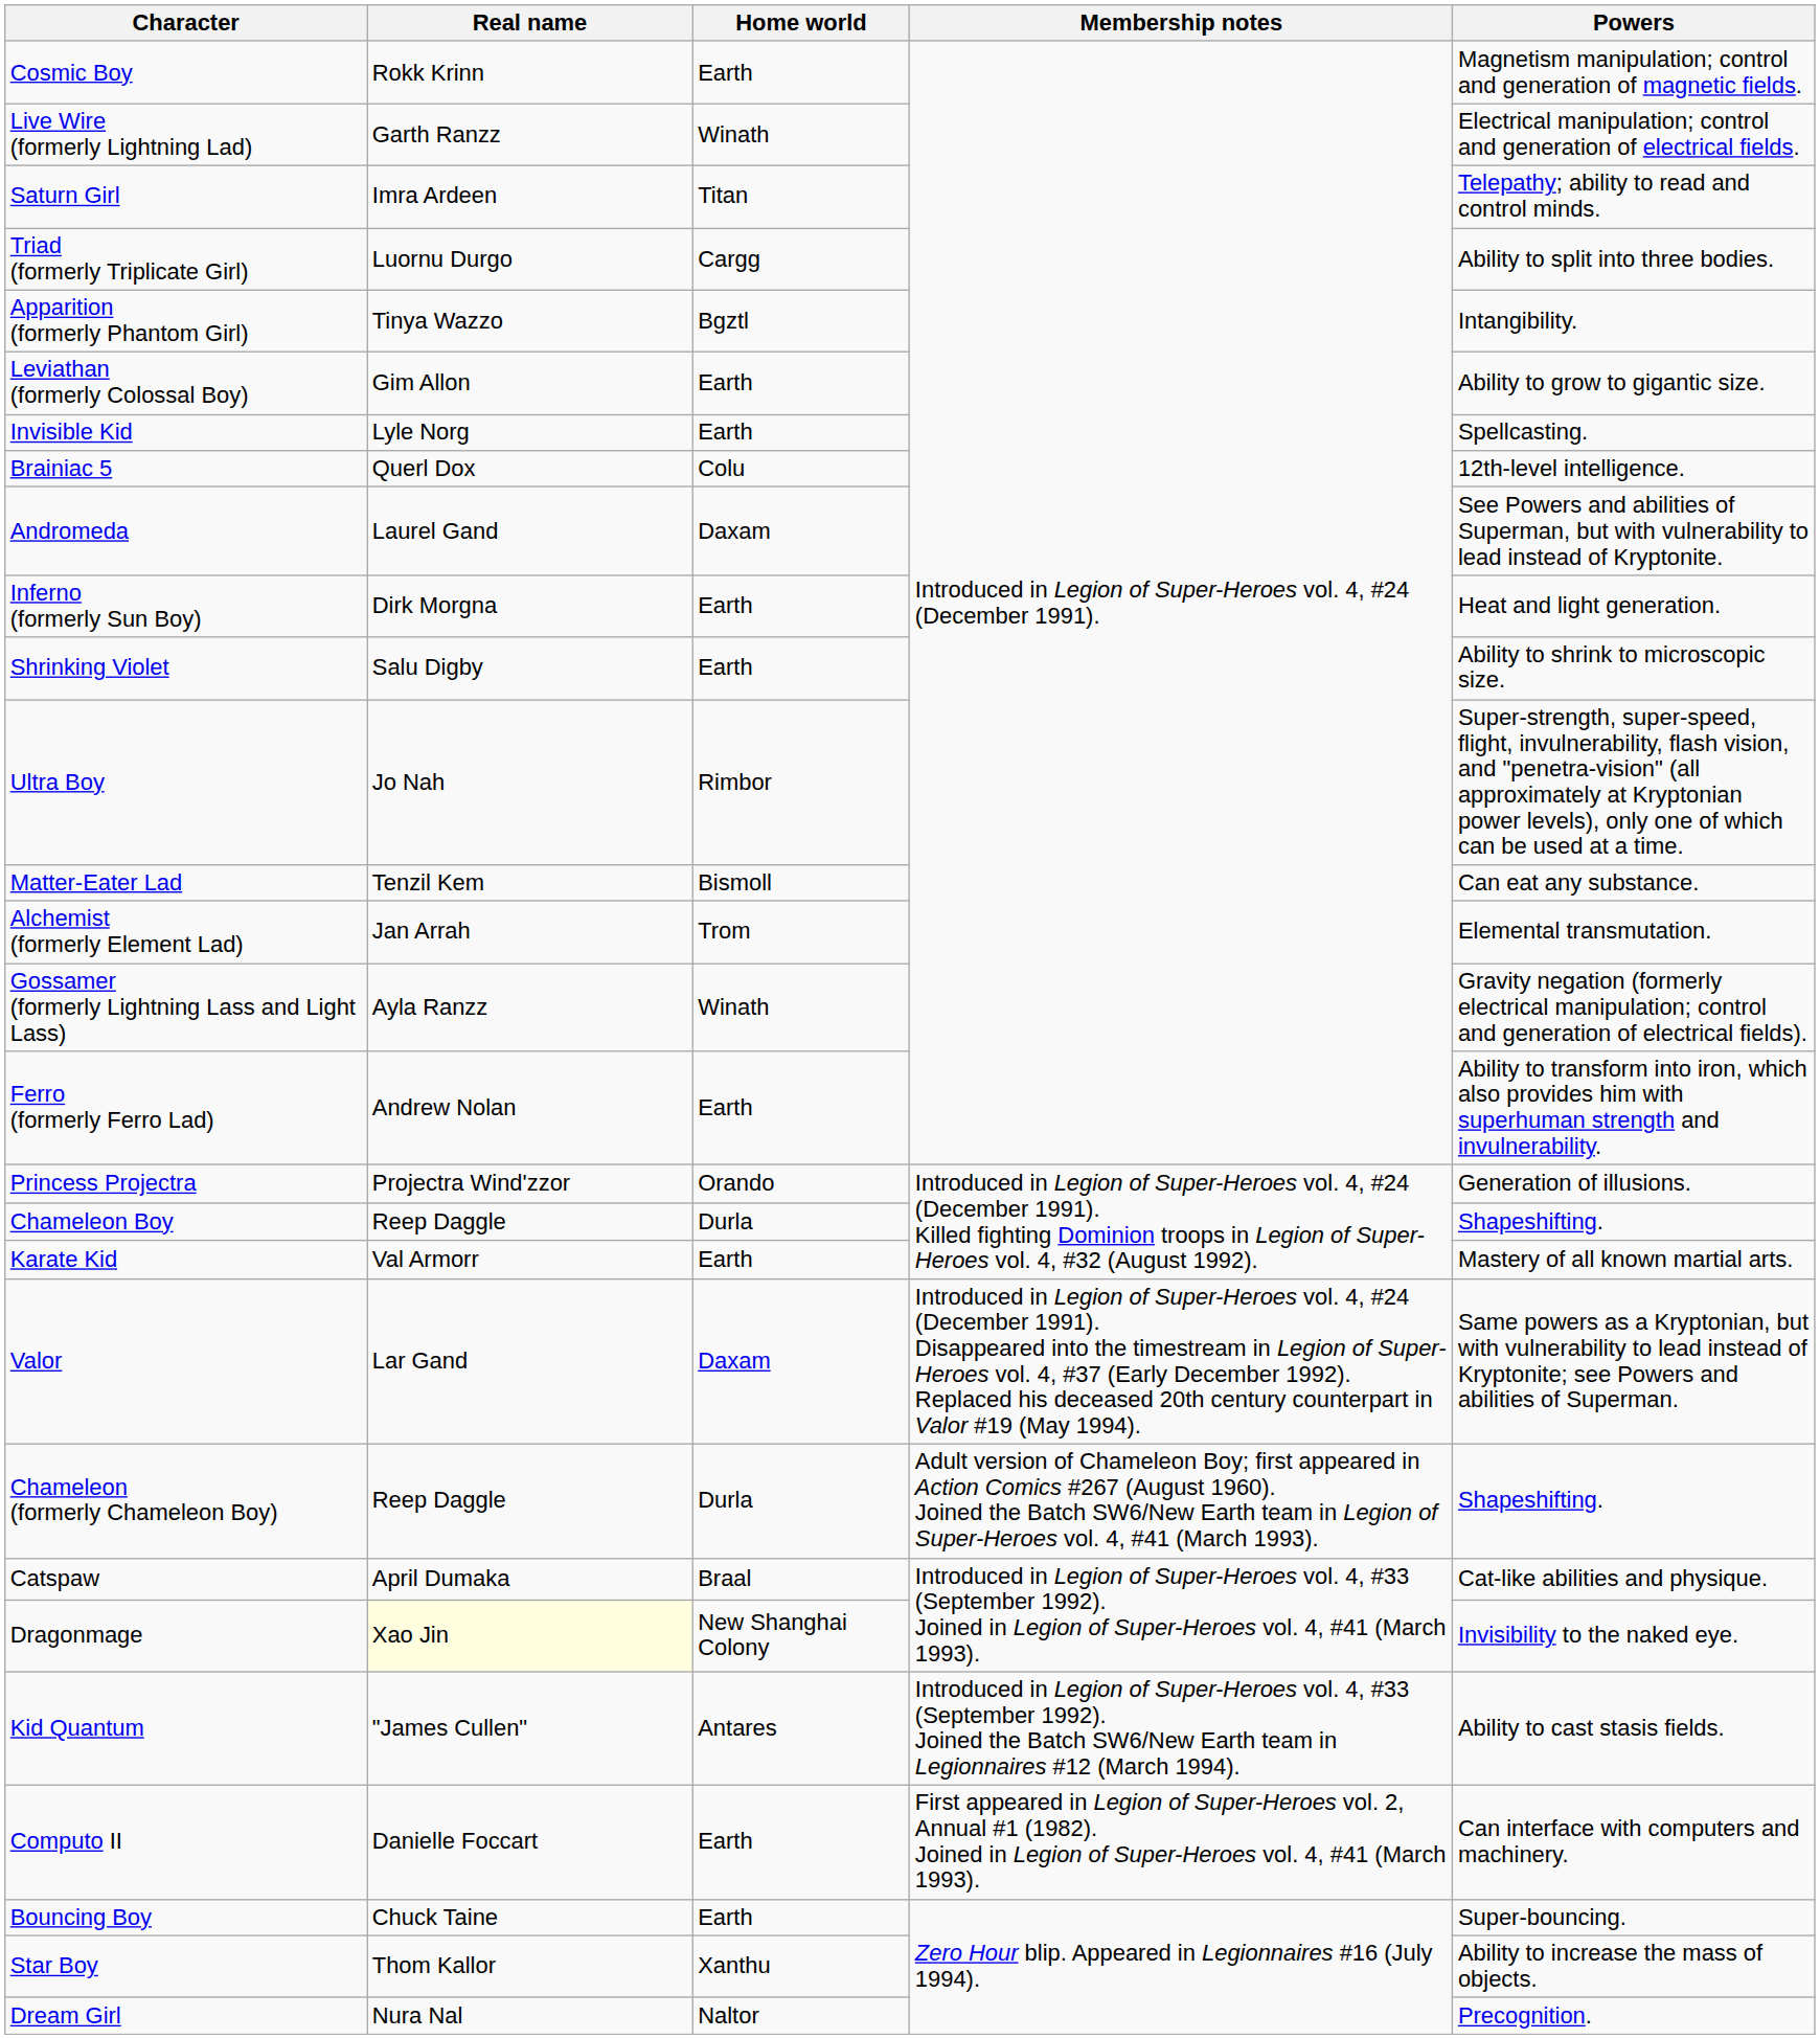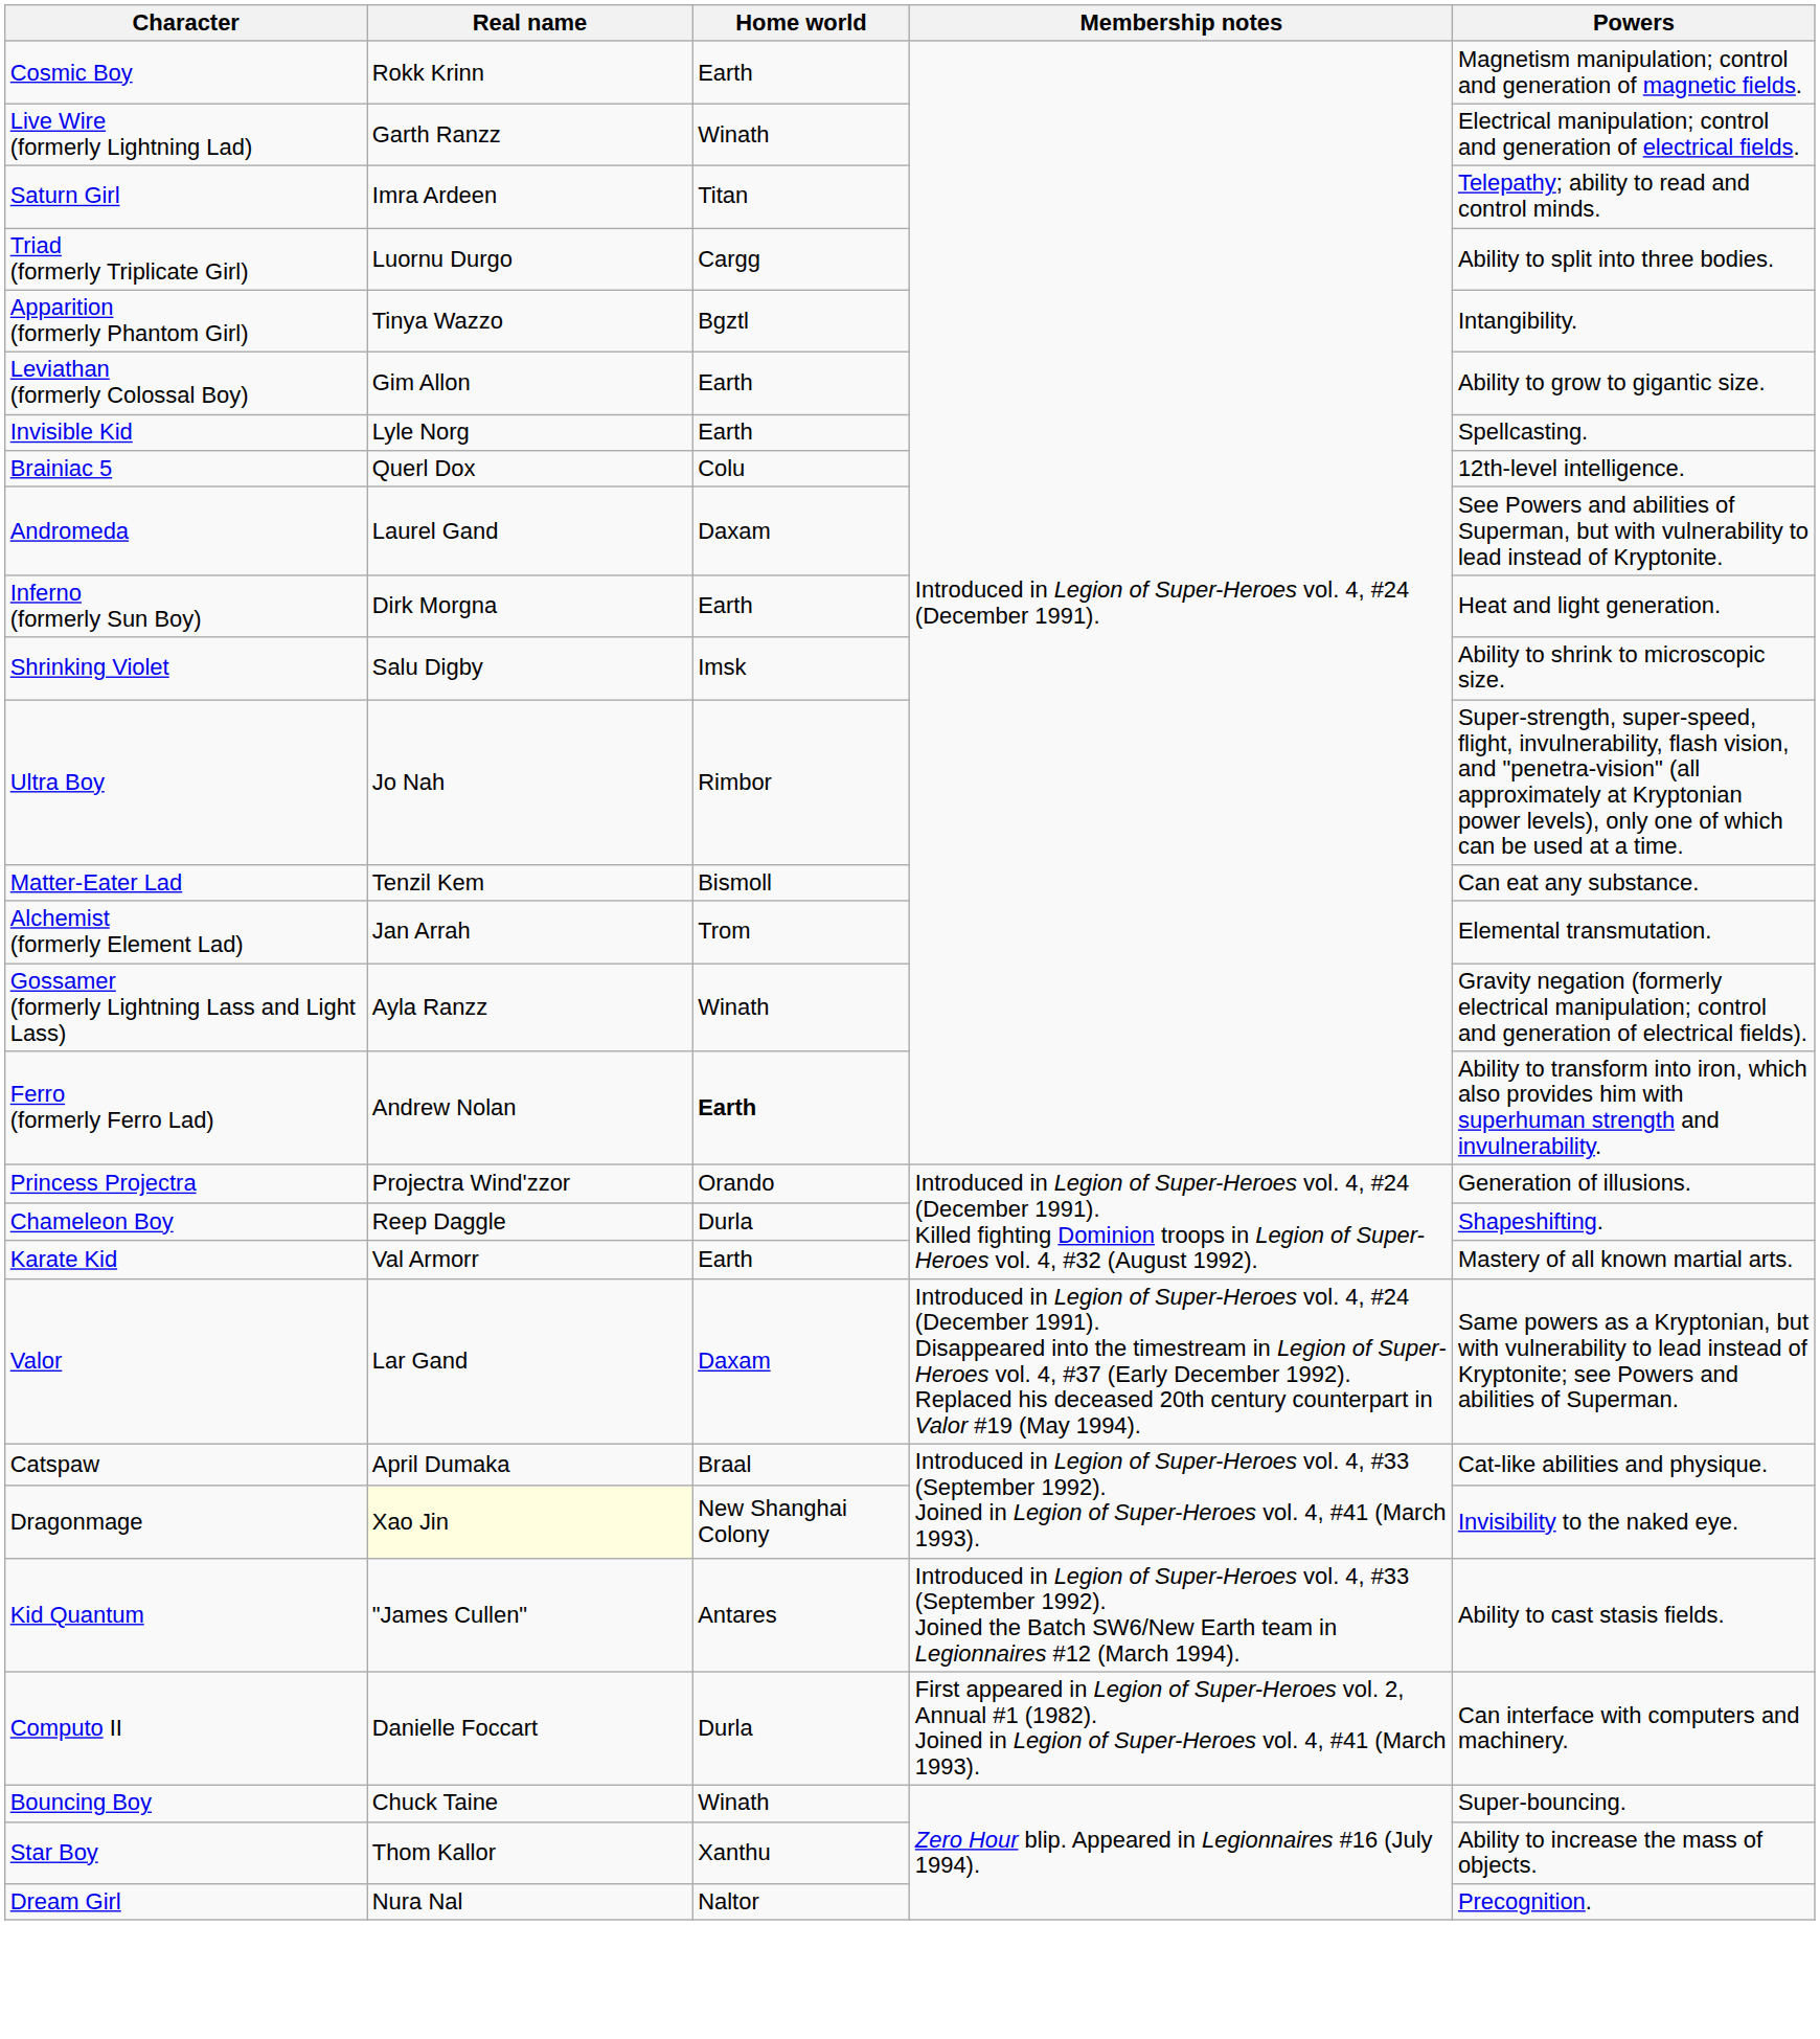 <table class="wikitable" width=100%>
 <tr>
 <th width=20%>Character</th>
 <th width=18%>Real name</th>
 <th width=12%>Home world</th>
 <th width=30%>Membership notes</th>
 <th width=20%>Powers</th>
 </tr>
 <tr>
 <td><a href='#'>Cosmic Boy</a></td>
 <td>Rokk Krinn</td>
 <td>Earth</td>
 <td rowspan=16>Introduced in <em>Legion of Super-Heroes</em> vol. 4, #24 (December 1991).</td>
 <td>Magnetism manipulation; control and generation of <a href='#'>magnetic fields</a>.</td>
 </tr>
 <tr>
 <td><a href='#'>Live Wire</a><br>(formerly Lightning Lad)</td>
 <td>Garth Ranzz</td>
 <td>Winath</td>
 <td>Electrical manipulation; control and generation of <a href='#'>electrical fields</a>.</td>
 </tr>
 <tr>
 <td><a href='#'>Saturn Girl</a></td>
 <td>Imra Ardeen</td>
 <td>Titan</td>
 <td><a href='#'>Telepathy</a>; ability to read and control minds.</td>
 </tr>
 <tr>
 <td><a href='#'>Triad</a><br>(formerly Triplicate Girl)</td>
 <td>Luornu Durgo</td>
 <td>Cargg</td>
 <td>Ability to split into three bodies.</td>
 </tr>
 <tr>
 <td><a href='#'>Apparition</a><br>(formerly Phantom Girl)</td>
 <td>Tinya Wazzo</td>
 <td>Bgztl</td>
 <td>Intangibility.</td>
 </tr>
 <tr>
 <td><a href='#'>Leviathan</a><br>(formerly Colossal Boy)</td>
 <td>Gim Allon</td>
 <td>Earth</td>
 <td>Ability to grow to gigantic size.</td>
 </tr>
 <tr>
 <td><a href='#'>Invisible Kid</a></td>
 <td>Lyle Norg</td>
 <td>Earth</td>
 <td>Spellcasting.</td>
 </tr>
 <tr>
 <td><a href='#'>Brainiac 5</a></td>
 <td>Querl Dox</td>
 <td>Colu</td>
 <td>12th-level intelligence.</td>
 </tr>
 <tr>
 <td><a href='#'>Andromeda</a></td>
 <td>Laurel Gand</td>
 <td>Daxam</td>
 <td>See Powers and abilities of Superman, but with vulnerability to lead instead of Kryptonite.</td>
 </tr>
 <tr>
 <td><a href='#'>Inferno</a><br>(formerly Sun Boy)</td>
 <td>Dirk Morgna</td>
 <td>Earth</td>
 <td>Heat and light generation.</td>
 </tr>
 <tr>
 <td><a href='#'>Shrinking Violet</a></td>
 <td>Salu Digby</td>
-<td>Earth</td>
+<td>Imsk</td>
 <td>Ability to shrink to microscopic size.</td>
 </tr>
 <tr>
 <td><a href='#'>Ultra Boy</a></td>
 <td>Jo Nah</td>
 <td>Rimbor</td>
 <td>Super-strength, super-speed, flight, invulnerability, flash vision, and "penetra-vision" (all approximately at Kryptonian power levels), only one of which can be used at a time.</td>
 </tr>
 <tr>
 <td><a href='#'>Matter-Eater Lad</a></td>
 <td>Tenzil Kem</td>
 <td>Bismoll</td>
 <td>Can eat any substance.</td>
 </tr>
 <tr>
 <td><a href='#'>Alchemist</a><br>(formerly Element Lad)</td>
 <td>Jan Arrah</td>
 <td>Trom</td>
 <td>Elemental transmutation.</td>
 </tr>
 <tr>
 <td><a href='#'>Gossamer</a><br>(formerly Lightning Lass and Light Lass)</td>
 <td>Ayla Ranzz</td>
 <td>Winath</td>
 <td>Gravity negation (formerly electrical manipulation; control and generation of electrical fields).</td>
 </tr>
 <tr>
 <td><a href='#'>Ferro</a><br>(formerly Ferro Lad)</td>
 <td>Andrew Nolan</td>
-<td>Earth</td>
+<td><strong>Earth</strong></td>
 <td>Ability to transform into iron, which also provides him with <a href='#'>superhuman strength</a> and <a href='#'>invulnerability</a>.</td>
 </tr>
 <tr>
 <td><a href='#'>Princess Projectra</a></td>
 <td>Projectra Wind'zzor</td>
 <td>Orando</td>
 <td rowspan=3>Introduced in <em>Legion of Super-Heroes</em> vol. 4, #24 (December 1991).<br>Killed fighting <a href='#'>Dominion</a> troops in <em>Legion of Super-Heroes</em> vol. 4, #32 (August 1992).</td>
 <td>Generation of illusions.</td>
 </tr>
 <tr>
 <td><a href='#'>Chameleon Boy</a></td>
 <td>Reep Daggle</td>
 <td>Durla</td>
 <td><a href='#'>Shapeshifting</a>.</td>
 </tr>
 <tr>
 <td><a href='#'>Karate Kid</a></td>
 <td>Val Armorr</td>
 <td>Earth</td>
 <td>Mastery of all known martial arts.</td>
 </tr>
 <tr>
 <td><a href='#'>Valor</a></td>
 <td>Lar Gand</td>
 <td><a href='#'>Daxam</a></td>
 <td>Introduced in <em>Legion of Super-Heroes</em> vol. 4, #24 (December 1991).<br>Disappeared into the timestream in <em>Legion of Super-Heroes</em> vol. 4, #37 (Early December 1992).<br>Replaced his deceased 20th century counterpart in <em>Valor</em> #19 (May 1994).</td>
 <td>Same powers as a Kryptonian, but with vulnerability to lead instead of Kryptonite; see Powers and abilities of Superman.</td>
 </tr>
 <tr>
-<td><a href='#'>Chameleon</a><br>(formerly Chameleon Boy)</td>
-<td>Reep Daggle</td>
-<td>Durla</td>
-<td>Adult version of Chameleon Boy; first appeared in <em>Action Comics</em> #267 (August 1960).<br>Joined the Batch SW6/New Earth team in <em>Legion of Super-Heroes</em> vol. 4, #41 (March 1993).</td>
-<td><a href='#'>Shapeshifting</a>.</td>
-</tr>
-<tr>
 <td>Catspaw</td>
 <td>April Dumaka</td>
 <td>Braal</td>
 <td rowspan=2>Introduced in <em>Legion of Super-Heroes</em> vol. 4, #33 (September 1992).<br>Joined in <em>Legion of Super-Heroes</em> vol. 4, #41 (March 1993).</td>
 <td>Cat-like abilities and physique.</td>
 </tr>
 <tr>
 <td>Dragonmage</td>
 <td style="background: lightyellow;">Xao Jin</td>
 <td>New Shanghai Colony</td>
 <td><a href='#'>Invisibility</a> to the naked eye.</td>
 </tr>
 <tr>
 <td><a href='#'>Kid Quantum</a></td>
 <td>"James Cullen"</td>
 <td>Antares</td>
 <td>Introduced in <em>Legion of Super-Heroes</em> vol. 4, #33 (September 1992).<br>Joined the Batch SW6/New Earth team in <em>Legionnaires</em> #12 (March 1994).</td>
 <td>Ability to cast stasis fields.</td>
 </tr>
 <tr>
 <td><a href='#'>Computo</a> II</td>
 <td>Danielle Foccart</td>
-<td>Earth</td>
+<td>Durla</td>
 <td>First appeared in <em>Legion of Super-Heroes</em> vol. 2, Annual #1 (1982).<br>Joined in <em>Legion of Super-Heroes</em> vol. 4, #41 (March 1993).</td>
 <td>Can interface with computers and machinery.</td>
 </tr>
 <tr>
 <td><a href='#'>Bouncing Boy</a></td>
 <td>Chuck Taine</td>
-<td>Earth</td>
+<td>Winath</td>
 <td rowspan=3><em><a href='#'>Zero Hour</a></em> blip. Appeared in <em>Legionnaires</em> #16 (July 1994).</td>
 <td>Super-bouncing.</td>
 </tr>
 <tr>
 <td><a href='#'>Star Boy</a></td>
 <td>Thom Kallor</td>
 <td>Xanthu</td>
 <td>Ability to increase the mass of objects.</td>
 </tr>
 <tr>
 <td><a href='#'>Dream Girl</a></td>
 <td>Nura Nal</td>
 <td>Naltor</td>
 <td><a href='#'>Precognition</a>.</td>
 </tr>
 </table>
